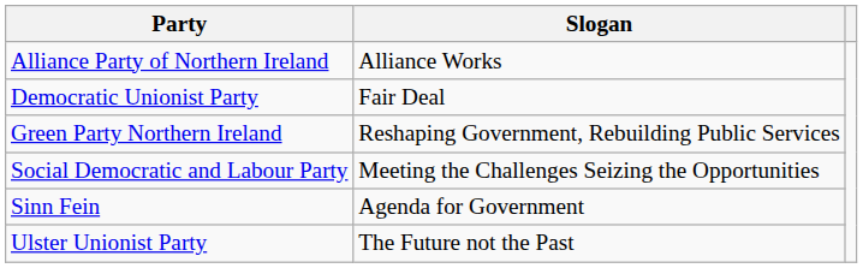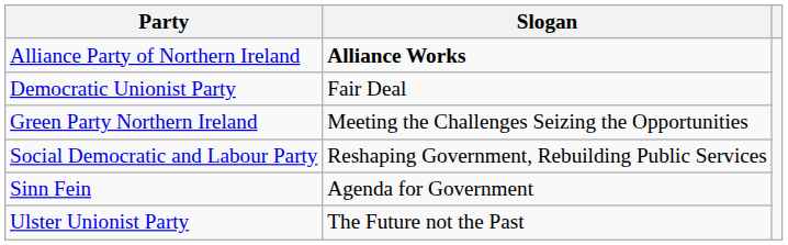 <table class="wikitable">
 <tr>
 <th>Party</th>
 <th>Slogan</th>
 <th></th>
 </tr>
 <tr>
 <td><a href='#'>Alliance Party of Northern Ireland</a></td>
-<td>Alliance Works</td>
+<td><strong>Alliance Works</strong></td>
 <td rowspan="6"></td>
 </tr>
 <tr>
 <td><a href='#'>Democratic Unionist Party</a></td>
 <td>Fair Deal</td>
 </tr>
 <tr>
 <td><a href='#'>Green Party Northern Ireland</a></td>
-<td>Reshaping Government, Rebuilding Public Services</td>
+<td>Meeting the Challenges Seizing the Opportunities</td>
 </tr>
 <tr>
 <td><a href='#'>Social Democratic and Labour Party</a></td>
-<td>Meeting the Challenges Seizing the Opportunities</td>
+<td>Reshaping Government, Rebuilding Public Services</td>
 </tr>
 <tr>
 <td><a href='#'>Sinn Fein</a></td>
 <td>Agenda for Government</td>
 </tr>
 <tr>
 <td><a href='#'>Ulster Unionist Party</a></td>
 <td>The Future not the Past</td>
 </tr>
 </table>
